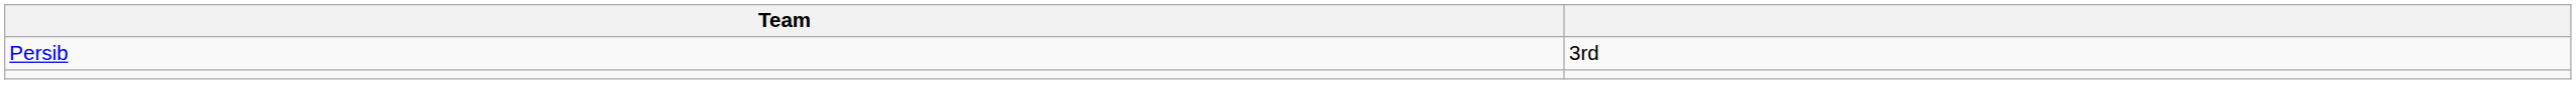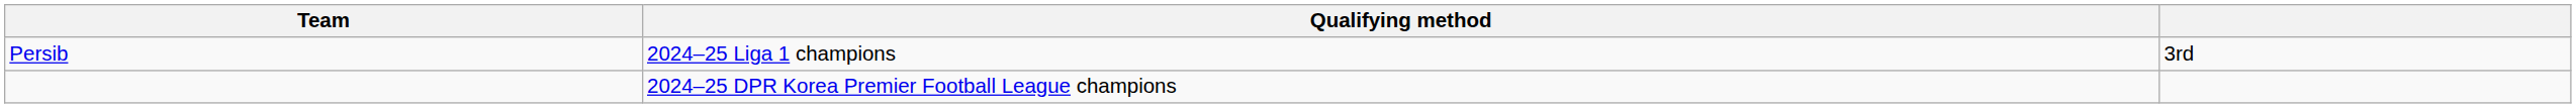 <table class="wikitable" style="table-layout:fixed;width:100%;">
 <tr>
 <th width=25%>Team</th>
+<th width=60%>Qualifying method</th>
 <th width=16%> </th>
 </tr>
 <tr>
 <td> <a href='#'>Persib</a></td>
+<td><a href='#'>2024–25 Liga 1</a> champions</td>
 <td>3rd </td>
 </tr>
 <tr>
 <td></td>
+<td><a href='#'>2024–25 DPR Korea Premier Football League</a> champions</td>
 <td></td>
 </tr>
 </table>
